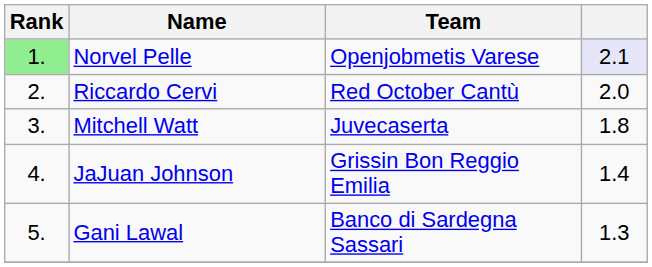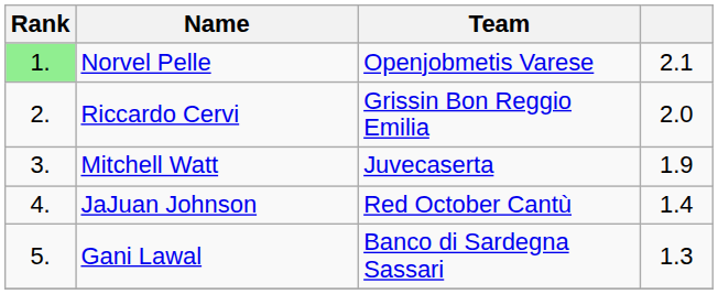 <table class="wikitable" style="text-align: center;">
 <tr>
 <th>Rank</th>
 <th width=180>Name</th>
 <th width=180>Team</th>
 <th width=40></th>
 </tr>
 <tr>
 <td style="background: lightgreen;">1.</td>
 <td align="left"> <a href='#'>Norvel Pelle</a></td>
 <td style="text-align:left;"><a href='#'>Openjobmetis Varese</a></td>
-<td style="background: lavender;">2.1</td>
+<td>2.1</td>
 </tr>
 <tr>
 <td>2.</td>
 <td align="left"> <a href='#'>Riccardo Cervi</a></td>
-<td style="text-align:left;"><a href='#'>Red October Cantù</a></td>
+<td style="text-align:left;"><a href='#'>Grissin Bon Reggio Emilia</a></td>
 <td>2.0</td>
 </tr>
 <tr>
 <td>3.</td>
 <td align="left"> <a href='#'>Mitchell Watt</a></td>
 <td style="text-align:left;"><a href='#'>Juvecaserta</a></td>
-<td>1.8</td>
+<td>1.9</td>
 </tr>
 <tr>
 <td>4.</td>
 <td align="left"> <a href='#'>JaJuan Johnson</a></td>
-<td style="text-align:left;"><a href='#'>Grissin Bon Reggio Emilia</a></td>
+<td style="text-align:left;"><a href='#'>Red October Cantù</a></td>
 <td>1.4</td>
 </tr>
 <tr>
 <td>5.</td>
 <td align="left"> <a href='#'>Gani Lawal</a></td>
 <td style="text-align:left;"><a href='#'>Banco di Sardegna Sassari</a></td>
 <td>1.3</td>
 </tr>
 <tr>
 </tr>
 </table>
